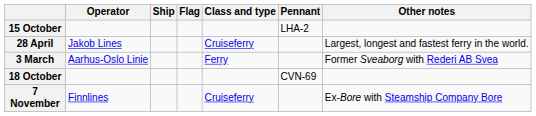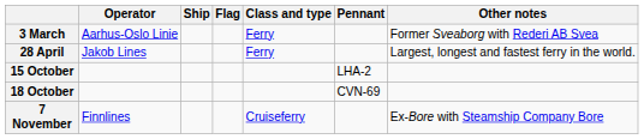 <table Class="wikitable">
 <tr>
 <th width="90"></th>
 <th>Operator</th>
 <th>Ship</th>
 <th>Flag</th>
 <th>Class and type</th>
 <th>Pennant</th>
 <th>Other notes</th>
 </tr>
 <tr ---->
+<th>3 March</th>
+<td><a href='#'>Aarhus-Oslo Linie</a></td>
+<td></td>
+<td></td>
+<td><a href='#'>Ferry</a></td>
+<td></td>
+<td>Former <em>Sveaborg</em> with <a href='#'>Rederi AB Svea</a></td>
+</tr>
+<tr ---->
+<th>28 April</th>
+<td><a href='#'>Jakob Lines</a></td>
+<td></td>
+<td></td>
+<td><a href='#'>Ferry</a></td>
+<td></td>
+<td>Largest, longest and fastest ferry in the world.</td>
+</tr>
+<tr ---->
 <th>15 October</th>
 <td></td>
 <td></td>
 <td></td>
 <td></td>
 <td>LHA-2</td>
 <td></td>
-</tr>
-<tr ---->
-<th>28 April</th>
-<td><a href='#'>Jakob Lines</a></td>
-<td></td>
-<td></td>
-<td><a href='#'>Cruiseferry</a></td>
-<td></td>
-<td>Largest, longest and fastest ferry in the world.</td>
-</tr>
-<tr ---->
-<th>3 March</th>
-<td><a href='#'>Aarhus-Oslo Linie</a></td>
-<td></td>
-<td></td>
-<td><a href='#'>Ferry</a></td>
-<td></td>
-<td>Former <em>Sveaborg</em> with <a href='#'>Rederi AB Svea</a></td>
 </tr>
 <tr ---->
 <th>18 October</th>
 <td></td>
 <td></td>
 <td></td>
 <td></td>
 <td>CVN-69</td>
 <td></td>
 </tr>
 <tr ---->
 <th>7 November</th>
 <td><a href='#'>Finnlines</a></td>
 <td></td>
 <td></td>
 <td><a href='#'>Cruiseferry</a></td>
 <td></td>
 <td>Ex-<em>Bore</em> with <a href='#'>Steamship Company Bore</a></td>
 </tr>
 </table>
